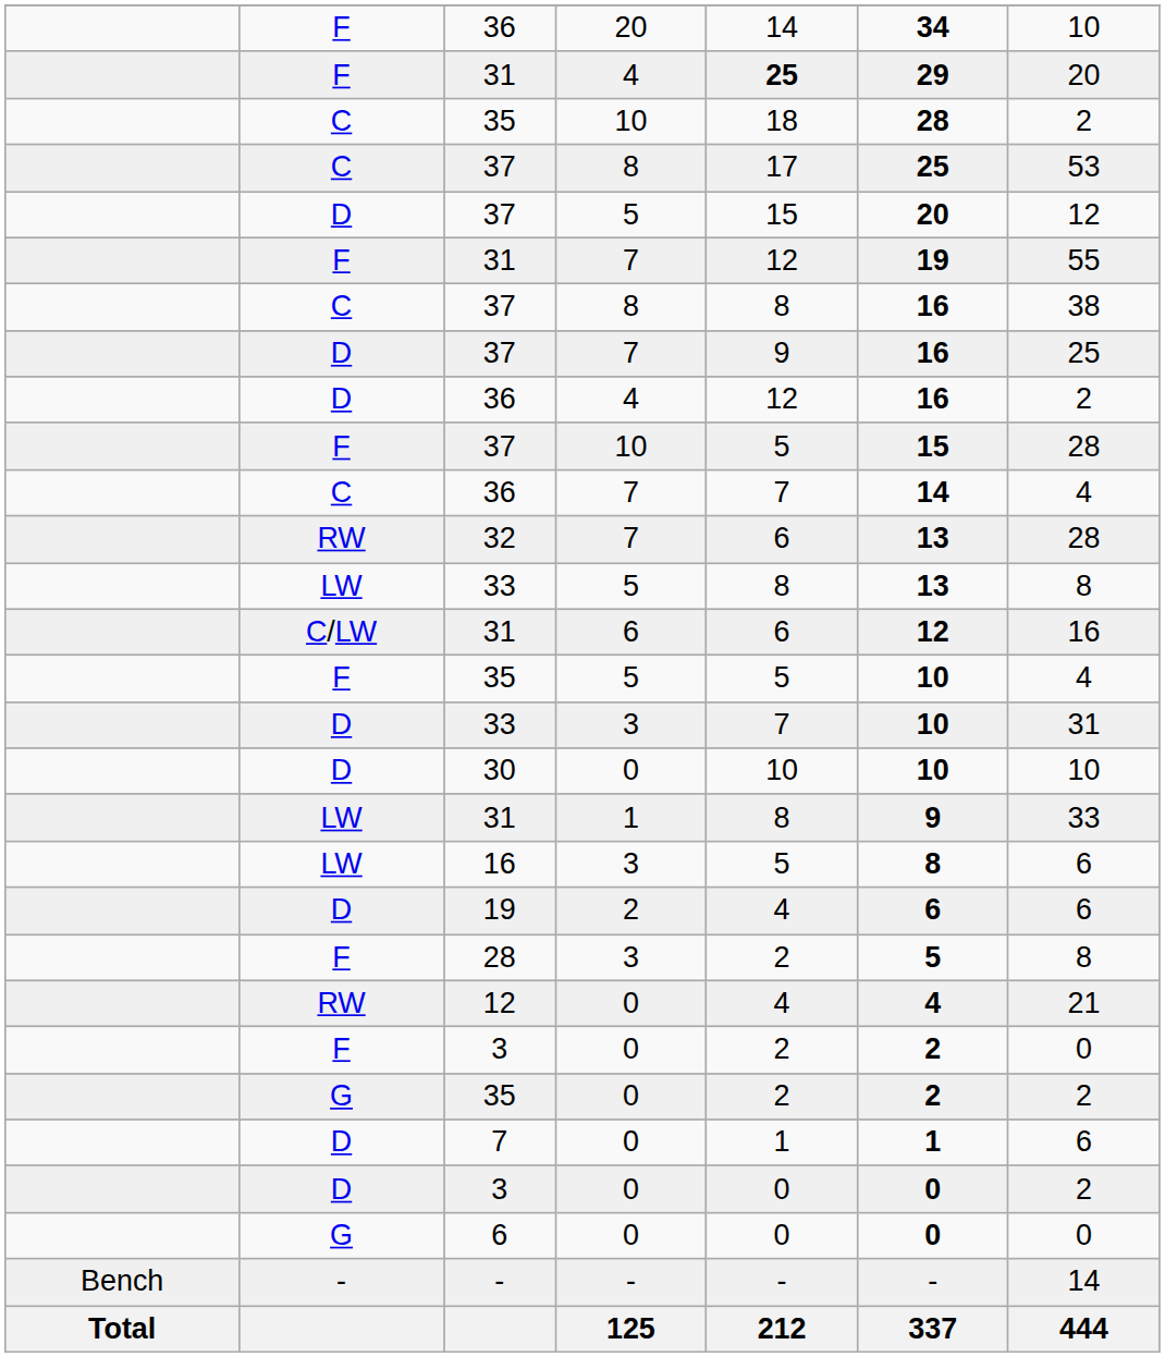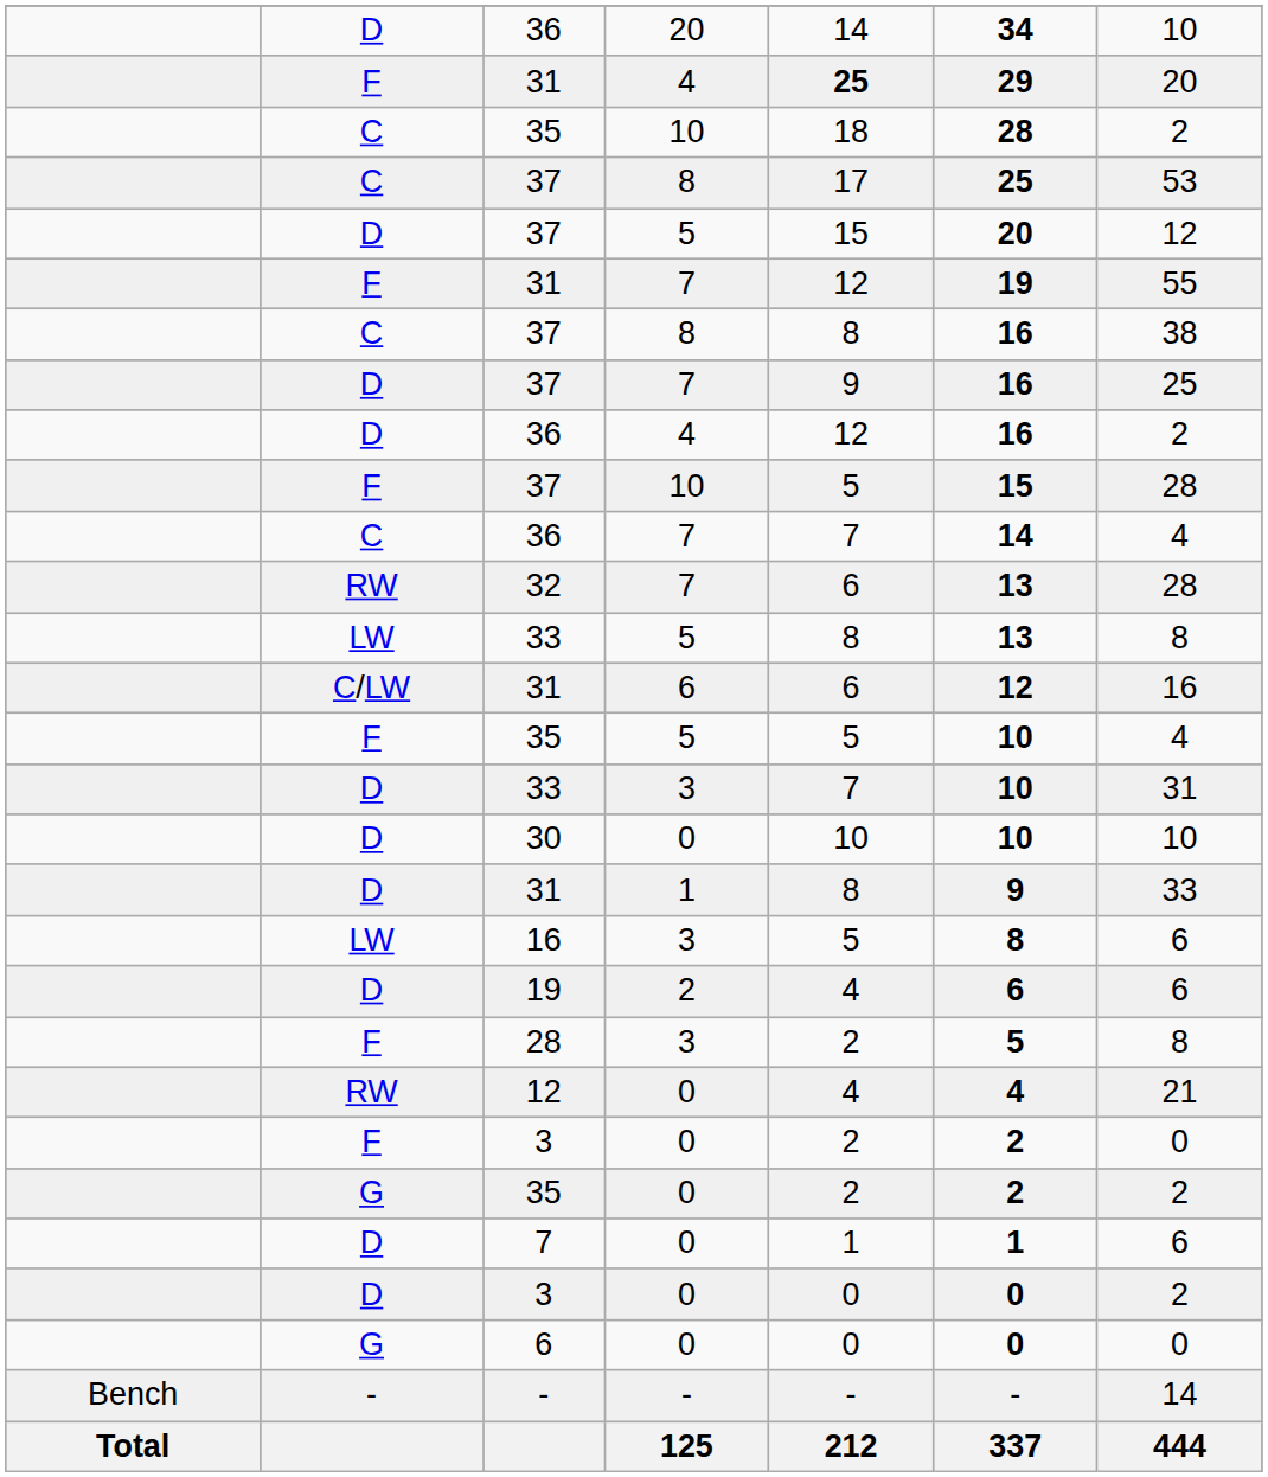 <table class="wikitable sortable" width ="50%">
 <tr align="center">
 </tr>
 <tr align="center" bgcolor="">
 <td></td>
-<td><a href='#'>F</a></td>
+<td><a href='#'>D</a></td>
 <td>36</td>
 <td>20</td>
 <td>14</td>
 <td><strong>34</strong></td>
 <td>10</td>
 </tr>
 <tr align="center" bgcolor="f0f0f0">
 <td></td>
 <td><a href='#'>F</a></td>
 <td>31</td>
 <td>4</td>
 <td><strong>25</strong></td>
 <td><strong>29</strong></td>
 <td>20</td>
 </tr>
 <tr align="center" bgcolor="">
 <td></td>
 <td><a href='#'>C</a></td>
 <td>35</td>
 <td>10</td>
 <td>18</td>
 <td><strong>28</strong></td>
 <td>2</td>
 </tr>
 <tr align="center" bgcolor="f0f0f0">
 <td></td>
 <td><a href='#'>C</a></td>
 <td>37</td>
 <td>8</td>
 <td>17</td>
 <td><strong>25</strong></td>
 <td>53</td>
 </tr>
 <tr align="center" bgcolor="">
 <td></td>
 <td><a href='#'>D</a></td>
 <td>37</td>
 <td>5</td>
 <td>15</td>
 <td><strong>20</strong></td>
 <td>12</td>
 </tr>
 <tr align="center" bgcolor="f0f0f0">
 <td></td>
 <td><a href='#'>F</a></td>
 <td>31</td>
 <td>7</td>
 <td>12</td>
 <td><strong>19</strong></td>
 <td>55</td>
 </tr>
 <tr align="center" bgcolor="">
 <td></td>
 <td><a href='#'>C</a></td>
 <td>37</td>
 <td>8</td>
 <td>8</td>
 <td><strong>16</strong></td>
 <td>38</td>
 </tr>
 <tr align="center" bgcolor="f0f0f0">
 <td></td>
 <td><a href='#'>D</a></td>
 <td>37</td>
 <td>7</td>
 <td>9</td>
 <td><strong>16</strong></td>
 <td>25</td>
 </tr>
 <tr align="center" bgcolor="">
 <td></td>
 <td><a href='#'>D</a></td>
 <td>36</td>
 <td>4</td>
 <td>12</td>
 <td><strong>16</strong></td>
 <td>2</td>
 </tr>
 <tr align="center" bgcolor="f0f0f0">
 <td></td>
 <td><a href='#'>F</a></td>
 <td>37</td>
 <td>10</td>
 <td>5</td>
 <td><strong>15</strong></td>
 <td>28</td>
 </tr>
 <tr align="center" bgcolor="">
 <td></td>
 <td><a href='#'>C</a></td>
 <td>36</td>
 <td>7</td>
 <td>7</td>
 <td><strong>14</strong></td>
 <td>4</td>
 </tr>
 <tr align="center" bgcolor="f0f0f0">
 <td></td>
 <td><a href='#'>RW</a></td>
 <td>32</td>
 <td>7</td>
 <td>6</td>
 <td><strong>13</strong></td>
 <td>28</td>
 </tr>
 <tr align="center" bgcolor="">
 <td></td>
 <td><a href='#'>LW</a></td>
 <td>33</td>
 <td>5</td>
 <td>8</td>
 <td><strong>13</strong></td>
 <td>8</td>
 </tr>
 <tr align="center" bgcolor="f0f0f0">
 <td></td>
 <td><a href='#'>C</a>/<a href='#'>LW</a></td>
 <td>31</td>
 <td>6</td>
 <td>6</td>
 <td><strong>12</strong></td>
 <td>16</td>
 </tr>
 <tr align="center" bgcolor="">
 <td></td>
 <td><a href='#'>F</a></td>
 <td>35</td>
 <td>5</td>
 <td>5</td>
 <td><strong>10</strong></td>
 <td>4</td>
 </tr>
 <tr align="center" bgcolor="f0f0f0">
 <td></td>
 <td><a href='#'>D</a></td>
 <td>33</td>
 <td>3</td>
 <td>7</td>
 <td><strong>10</strong></td>
 <td>31</td>
 </tr>
 <tr align="center" bgcolor="">
 <td></td>
 <td><a href='#'>D</a></td>
 <td>30</td>
 <td>0</td>
 <td>10</td>
 <td><strong>10</strong></td>
 <td>10</td>
 </tr>
 <tr align="center" bgcolor="f0f0f0">
 <td></td>
-<td><a href='#'>LW</a></td>
+<td><a href='#'>D</a></td>
 <td>31</td>
 <td>1</td>
 <td>8</td>
 <td><strong>9</strong></td>
 <td>33</td>
 </tr>
 <tr align="center" bgcolor="">
 <td></td>
 <td><a href='#'>LW</a></td>
 <td>16</td>
 <td>3</td>
 <td>5</td>
 <td><strong>8</strong></td>
 <td>6</td>
 </tr>
 <tr align="center" bgcolor="f0f0f0">
 <td></td>
 <td><a href='#'>D</a></td>
 <td>19</td>
 <td>2</td>
 <td>4</td>
 <td><strong>6</strong></td>
 <td>6</td>
 </tr>
 <tr align="center" bgcolor="">
 <td></td>
 <td><a href='#'>F</a></td>
 <td>28</td>
 <td>3</td>
 <td>2</td>
 <td><strong>5</strong></td>
 <td>8</td>
 </tr>
 <tr align="center" bgcolor="f0f0f0">
 <td></td>
 <td><a href='#'>RW</a></td>
 <td>12</td>
 <td>0</td>
 <td>4</td>
 <td><strong>4</strong></td>
 <td>21</td>
 </tr>
 <tr align="center" bgcolor="">
 <td></td>
 <td><a href='#'>F</a></td>
 <td>3</td>
 <td>0</td>
 <td>2</td>
 <td><strong>2</strong></td>
 <td>0</td>
 </tr>
 <tr align="center" bgcolor="f0f0f0">
 <td></td>
 <td><a href='#'>G</a></td>
 <td>35</td>
 <td>0</td>
 <td>2</td>
 <td><strong>2</strong></td>
 <td>2</td>
 </tr>
 <tr align="center" bgcolor="">
 <td></td>
 <td><a href='#'>D</a></td>
 <td>7</td>
 <td>0</td>
 <td>1</td>
 <td><strong>1</strong></td>
 <td>6</td>
 </tr>
 <tr align="center" bgcolor="f0f0f0">
 <td></td>
 <td><a href='#'>D</a></td>
 <td>3</td>
 <td>0</td>
 <td>0</td>
 <td><strong>0</strong></td>
 <td>2</td>
 </tr>
 <tr align="center" bgcolor="">
 <td></td>
 <td><a href='#'>G</a></td>
 <td>6</td>
 <td>0</td>
 <td>0</td>
 <td><strong>0</strong></td>
 <td>0</td>
 </tr>
 <tr align="center" bgcolor="f0f0f0">
 <td>Bench</td>
 <td>-</td>
 <td>-</td>
 <td>-</td>
 <td>-</td>
 <td>-</td>
 <td>14</td>
 </tr>
 <tr>
 <th>Total</th>
 <th></th>
 <th></th>
 <th>125</th>
 <th>212</th>
 <th>337</th>
 <th>444</th>
 </tr>
 </table>
